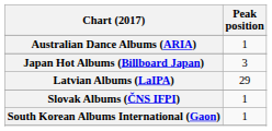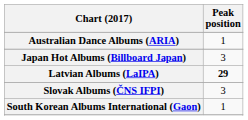 <table class="wikitable sortable plainrowheaders" style="text-align:center">
 <tr>
 <th scope="col">Chart (2017)</th>
 <th scope="col">Peak<br> position</th>
 </tr>
 <tr>
 </tr>
 <tr>
 <th scope="row">Australian Dance Albums (<a href='#'>ARIA</a>)</th>
 <td>1</td>
 </tr>
 <tr>
 </tr>
 <tr>
 </tr>
 <tr>
 </tr>
 <tr>
 </tr>
 <tr>
 </tr>
 <tr>
 </tr>
 <tr>
 </tr>
 <tr>
 </tr>
 <tr>
 </tr>
 <tr>
 </tr>
 <tr>
 </tr>
 <tr>
 </tr>
 <tr>
 </tr>
 <tr>
 </tr>
 <tr>
 <th scope="row">Japan Hot Albums (<a href='#'>Billboard Japan</a>)</th>
 <td>3</td>
 </tr>
 <tr>
 <th scope="row">Latvian Albums (<a href='#'>LaIPA</a>)</th>
-<td>29</td>
+<td><strong>29</strong></td>
 </tr>
 <tr>
 </tr>
 <tr>
 </tr>
 <tr>
 </tr>
 <tr>
 </tr>
 <tr>
 <th scope="row">Slovak Albums (<a href='#'>ČNS IFPI</a>)</th>
-<td>1</td>
+<td>3</td>
 </tr>
 <tr>
 <th scope="row">South Korean Albums International (<a href='#'>Gaon</a>)</th>
 <td>1</td>
 </tr>
 <tr>
 </tr>
 <tr>
 </tr>
 <tr>
 </tr>
 <tr>
 </tr>
 <tr>
 </tr>
 <tr>
 </tr>
 <tr>
 </tr>
 </table>
